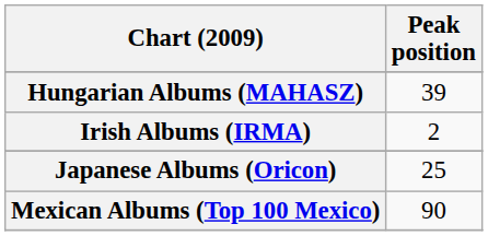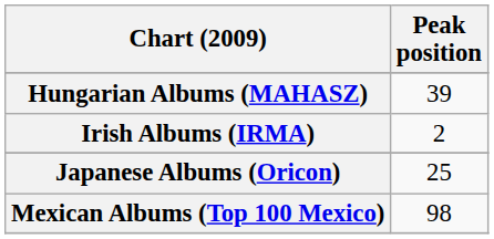 <table class="wikitable plainrowheaders sortable" style="text-align:center;">
 <tr>
 <th scope="col">Chart (2009)</th>
 <th scope="col">Peak<br>position</th>
 </tr>
 <tr>
 </tr>
 <tr>
 </tr>
 <tr>
 </tr>
 <tr>
 </tr>
 <tr>
 </tr>
 <tr>
 </tr>
 <tr>
 </tr>
 <tr>
 </tr>
 <tr>
 </tr>
 <tr>
 <th scope="row">Hungarian Albums (<a href='#'>MAHASZ</a>)</th>
 <td style="text-align:center;">39</td>
 </tr>
 <tr>
 <th scope="row">Irish Albums (<a href='#'>IRMA</a>)</th>
 <td style="text-align:center;">2</td>
 </tr>
 <tr>
 </tr>
 <tr>
 <th scope="row">Japanese Albums (<a href='#'>Oricon</a>)</th>
 <td>25</td>
 </tr>
 <tr>
 <th scope="row">Mexican Albums (<a href='#'>Top 100 Mexico</a>)</th>
-<td style="text-align:center;">90</td>
+<td style="text-align:center;">98</td>
 </tr>
 <tr>
 </tr>
 <tr>
 </tr>
 <tr>
 </tr>
 <tr>
 </tr>
 <tr>
 </tr>
 <tr>
 </tr>
 <tr>
 </tr>
 <tr>
 </tr>
 </table>
